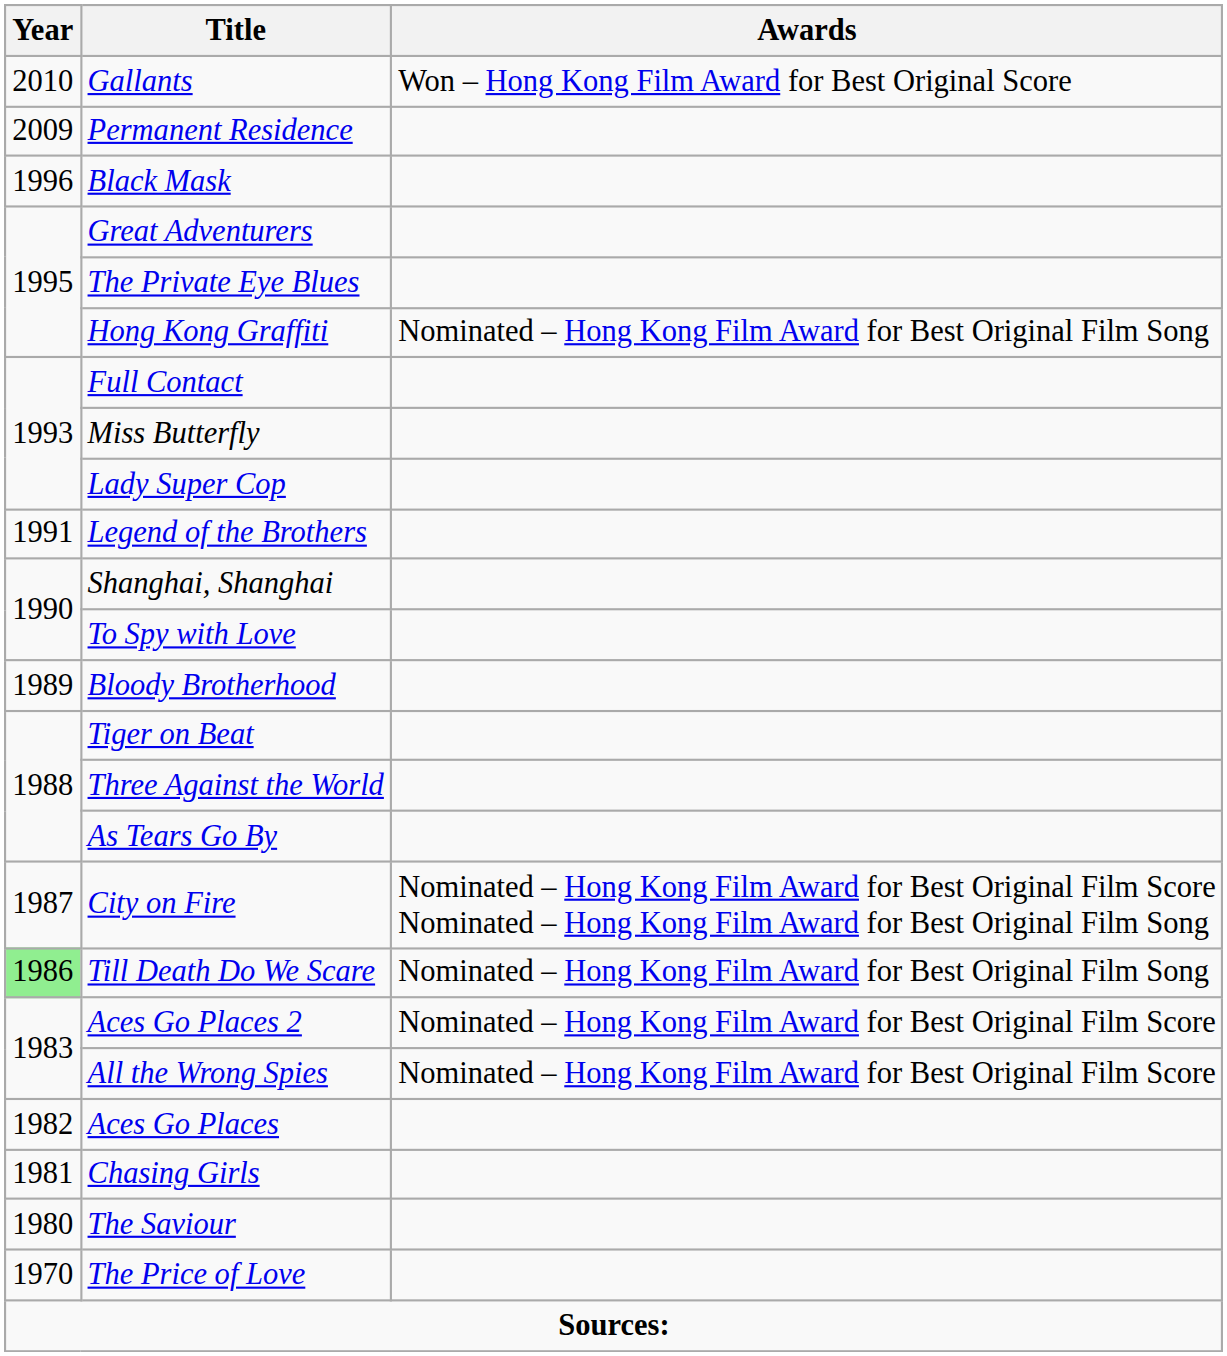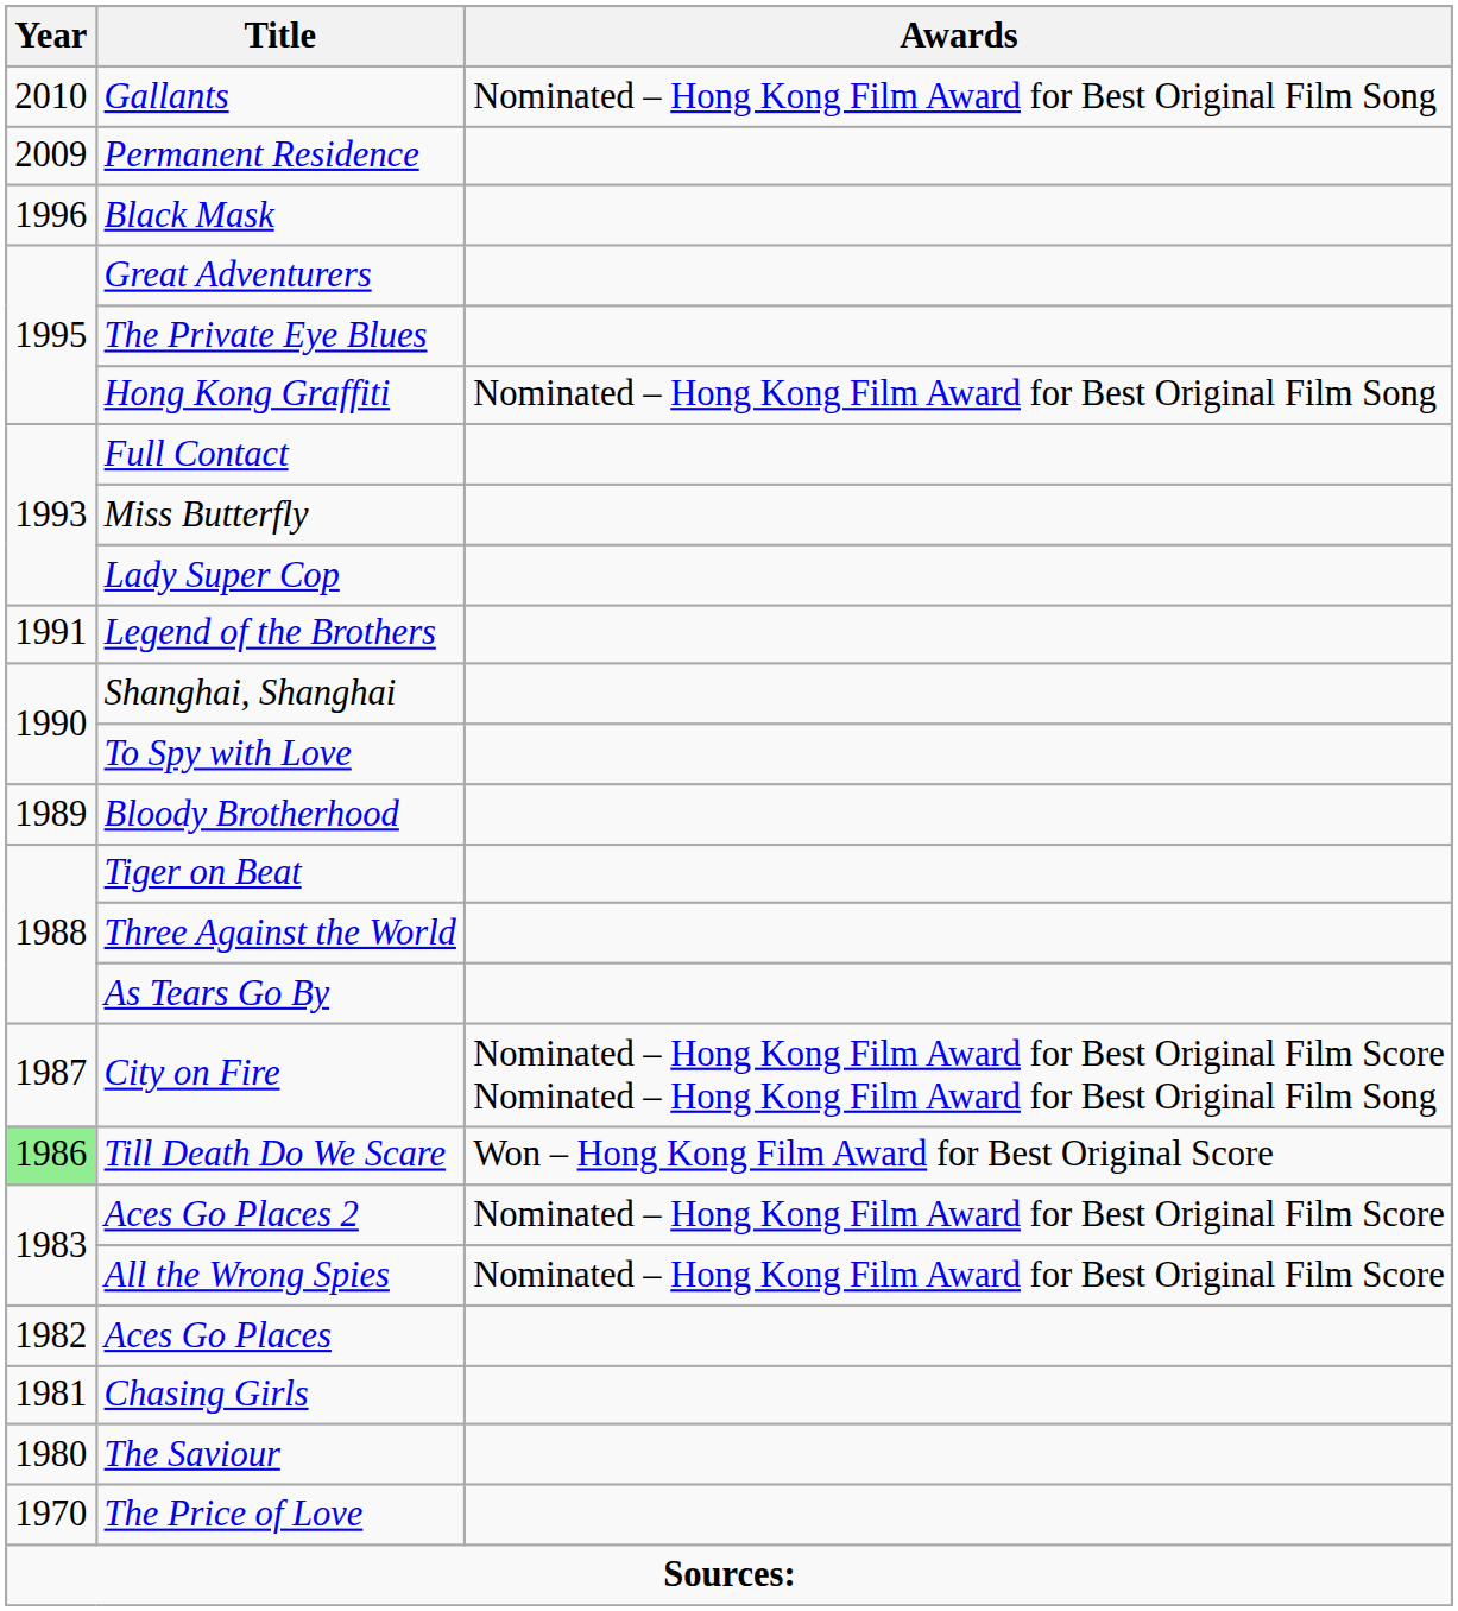 <table class="wikitable" style="font-size: 90%;">
 <tr>
 <th>Year</th>
 <th>Title</th>
 <th>Awards</th>
 </tr>
 <tr>
 <td>2010</td>
 <td><em><a href='#'>Gallants</a></em></td>
-<td>Won – <a href='#'>Hong Kong Film Award</a> for Best Original Score</td>
+<td>Nominated – <a href='#'>Hong Kong Film Award</a> for Best Original Film Song</td>
 </tr>
 <tr>
 <td>2009</td>
 <td><em><a href='#'>Permanent Residence</a></em></td>
 <td></td>
 </tr>
 <tr>
 <td>1996</td>
 <td><em><a href='#'>Black Mask</a></em></td>
 <td></td>
 </tr>
 <tr>
 <td rowspan="3">1995</td>
 <td><em><a href='#'>Great Adventurers</a></em></td>
 <td></td>
 </tr>
 <tr>
 <td><em><a href='#'>The Private Eye Blues</a></em></td>
 <td></td>
 </tr>
 <tr>
 <td><em><a href='#'>Hong Kong Graffiti</a></em></td>
 <td>Nominated – <a href='#'>Hong Kong Film Award</a> for Best Original Film Song</td>
 </tr>
 <tr>
 <td rowspan="3">1993</td>
 <td><em><a href='#'>Full Contact</a></em></td>
 <td></td>
 </tr>
 <tr>
 <td><em>Miss Butterfly</em></td>
 <td></td>
 </tr>
 <tr>
 <td><em><a href='#'>Lady Super Cop</a></em></td>
 <td></td>
 </tr>
 <tr>
 <td>1991</td>
 <td><em><a href='#'>Legend of the Brothers</a></em></td>
 <td></td>
 </tr>
 <tr>
 <td rowspan="2">1990</td>
 <td><em>Shanghai, Shanghai</em></td>
 <td></td>
 </tr>
 <tr>
 <td><em><a href='#'>To Spy with Love</a></em></td>
 <td></td>
 </tr>
 <tr>
 <td>1989</td>
 <td><em><a href='#'>Bloody Brotherhood</a></em></td>
 <td></td>
 </tr>
 <tr>
 <td rowspan="3">1988</td>
 <td><em><a href='#'>Tiger on Beat</a></em></td>
 <td></td>
 </tr>
 <tr>
 <td><em><a href='#'>Three Against the World</a></em></td>
 <td></td>
 </tr>
 <tr>
 <td><em><a href='#'>As Tears Go By</a></em></td>
 <td></td>
 </tr>
 <tr>
 <td>1987</td>
 <td><em><a href='#'>City on Fire</a></em></td>
 <td>Nominated – <a href='#'>Hong Kong Film Award</a> for Best Original Film Score<br>Nominated – <a href='#'>Hong Kong Film Award</a> for Best Original Film Song</td>
 </tr>
 <tr>
 <td style="background: lightgreen;">1986</td>
 <td><em><a href='#'>Till Death Do We Scare</a></em></td>
-<td>Nominated – <a href='#'>Hong Kong Film Award</a> for Best Original Film Song</td>
+<td>Won – <a href='#'>Hong Kong Film Award</a> for Best Original Score</td>
 </tr>
 <tr>
 <td rowspan="2">1983</td>
 <td><em><a href='#'>Aces Go Places 2</a></em></td>
 <td>Nominated – <a href='#'>Hong Kong Film Award</a> for Best Original Film Score</td>
 </tr>
 <tr>
 <td><em><a href='#'>All the Wrong Spies</a></em></td>
 <td>Nominated – <a href='#'>Hong Kong Film Award</a> for Best Original Film Score</td>
 </tr>
 <tr>
 <td>1982</td>
 <td><em><a href='#'>Aces Go Places</a></em></td>
 <td></td>
 </tr>
 <tr>
 <td>1981</td>
 <td><em><a href='#'>Chasing Girls</a></em></td>
 <td></td>
 </tr>
 <tr>
 <td>1980</td>
 <td><em><a href='#'>The Saviour</a></em></td>
 <td></td>
 </tr>
 <tr>
 <td>1970</td>
 <td><em><a href='#'>The Price of Love</a></em></td>
 <td></td>
 </tr>
 <tr>
 <td colspan="3" style="text-align: center;"><strong>Sources:</strong></td>
 </tr>
 </table>
